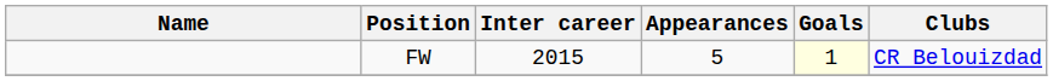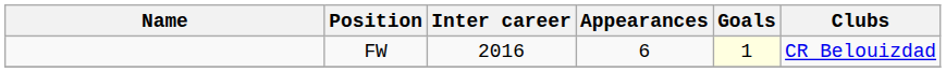 <table class="wikitable sortable" style="text-align: center;">
 <tr>
 <th style="width:16em">Name</th>
 <th>Position</th>
 <th>Inter career</th>
 <th>Appearances</th>
 <th>Goals</th>
 <th>Clubs</th>
 </tr>
 <tr>
 <td align="left"></td>
 <td>FW</td>
-<td>2015</td>
-<td>5</td>
+<td>2016</td>
+<td>6</td>
 <td style="background: lightyellow;">1</td>
 <td><a href='#'>CR Belouizdad</a></td>
 </tr>
 <tr>
 </tr>
 </table>
